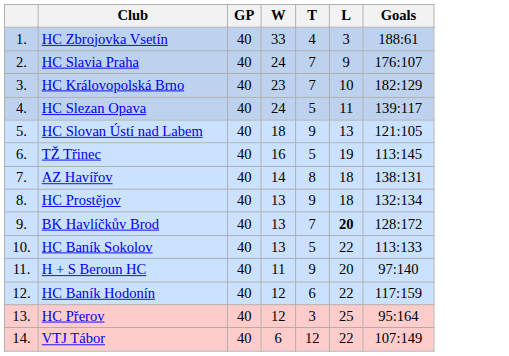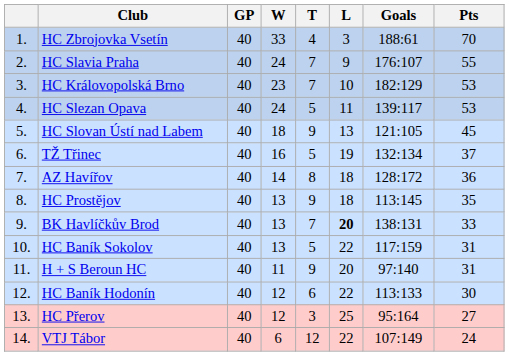 <table class="wikitable">
 <tr>
 <th width="30"></th>
 <th width="200">Club</th>
 <th width="30">GP</th>
 <th width="30">W</th>
 <th width="30">T</th>
 <th width="30">L</th>
 <th width="70">Goals</th>
+<th width="70">Pts</th>
 </tr>
 <tr bgcolor="#BCD2EE" align="center">
 <td>1.</td>
 <td align="left"><a href='#'>HC Zbrojovka Vsetín</a></td>
 <td>40</td>
 <td>33</td>
 <td>4</td>
 <td>3</td>
 <td>188:61</td>
+<td>70</td>
 </tr>
 <tr bgcolor="#BCD2EE" align="center">
 <td>2.</td>
 <td align="left"><a href='#'>HC Slavia Praha</a></td>
 <td>40</td>
 <td>24</td>
 <td>7</td>
 <td>9</td>
 <td>176:107</td>
+<td>55</td>
 </tr>
 <tr bgcolor="#BCD2EE" align="center">
 <td>3.</td>
 <td align="left"><a href='#'>HC Královopolská Brno</a></td>
 <td>40</td>
 <td>23</td>
 <td>7</td>
 <td>10</td>
 <td>182:129</td>
+<td>53</td>
 </tr>
 <tr bgcolor="#BCD2EE" align="center">
 <td>4.</td>
 <td align="left"><a href='#'>HC Slezan Opava</a></td>
 <td>40</td>
 <td>24</td>
 <td>5</td>
 <td>11</td>
 <td>139:117</td>
+<td>53</td>
 </tr>
 <tr bgcolor="#CAE1FF" align="center">
 <td>5.</td>
 <td align="left"><a href='#'>HC Slovan Ústí nad Labem</a></td>
 <td>40</td>
 <td>18</td>
 <td>9</td>
 <td>13</td>
 <td>121:105</td>
+<td>45</td>
 </tr>
 <tr bgcolor="#CAE1FF" align="center">
 <td>6.</td>
 <td align="left"><a href='#'>TŽ Třinec</a></td>
 <td>40</td>
 <td>16</td>
 <td>5</td>
 <td>19</td>
-<td>113:145</td>
+<td>132:134</td>
+<td>37</td>
 </tr>
 <tr bgcolor="#CAE1FF" align="center">
 <td>7.</td>
 <td align="left"><a href='#'>AZ Havířov</a></td>
 <td>40</td>
 <td>14</td>
 <td>8</td>
 <td>18</td>
-<td>138:131</td>
+<td>128:172</td>
+<td>36</td>
 </tr>
 <tr bgcolor="#CAE1FF" align="center">
 <td>8.</td>
 <td align="left"><a href='#'>HC Prostějov</a></td>
 <td>40</td>
 <td>13</td>
 <td>9</td>
 <td>18</td>
-<td>132:134</td>
+<td>113:145</td>
+<td>35</td>
 </tr>
 <tr bgcolor="#CAE1FF" align="center">
 <td>9.</td>
 <td align="left"><a href='#'>BK Havlíčkův Brod</a></td>
 <td>40</td>
 <td>13</td>
 <td>7</td>
 <td><strong>20</strong></td>
-<td>128:172</td>
+<td>138:131</td>
+<td>33</td>
 </tr>
 <tr bgcolor="#CAE1FF" align="center">
 <td>10.</td>
 <td align="left"><a href='#'>HC Baník Sokolov</a></td>
 <td>40</td>
 <td>13</td>
 <td>5</td>
 <td>22</td>
-<td>113:133</td>
+<td>117:159</td>
+<td>31</td>
 </tr>
 <tr bgcolor="#CAE1FF" align="center">
 <td>11.</td>
 <td align="left"><a href='#'>H + S Beroun HC</a></td>
 <td>40</td>
 <td>11</td>
 <td>9</td>
 <td>20</td>
 <td>97:140</td>
+<td>31</td>
 </tr>
 <tr bgcolor="#CAE1FF" align="center">
 <td>12.</td>
 <td align="left"><a href='#'>HC Baník Hodonín</a></td>
 <td>40</td>
 <td>12</td>
 <td>6</td>
 <td>22</td>
-<td>117:159</td>
+<td>113:133</td>
+<td>30</td>
 </tr>
 <tr bgcolor="#ffcccc" align="center">
 <td>13.</td>
 <td align="left"><a href='#'>HC Přerov</a></td>
 <td>40</td>
 <td>12</td>
 <td>3</td>
 <td>25</td>
 <td>95:164</td>
+<td>27</td>
 </tr>
 <tr bgcolor="#ffcccc" align="center">
 <td>14.</td>
 <td align="left"><a href='#'>VTJ Tábor</a></td>
 <td>40</td>
 <td>6</td>
 <td>12</td>
 <td>22</td>
 <td>107:149</td>
+<td>24</td>
 </tr>
 </table>
